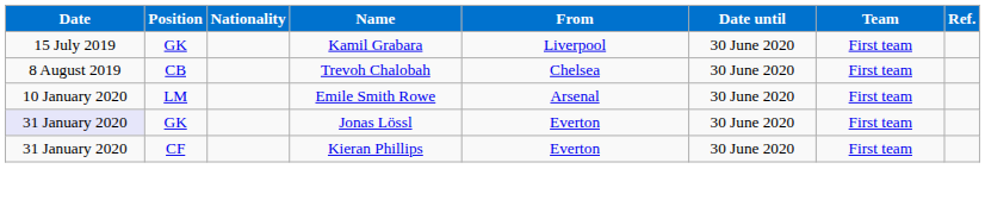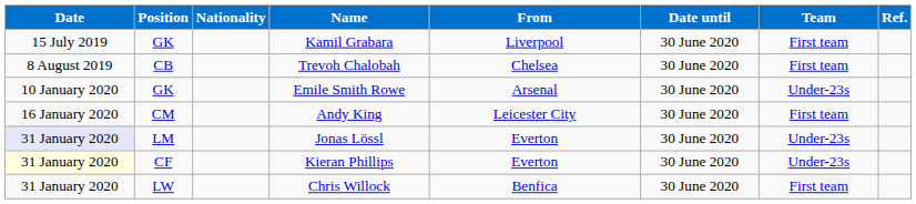 <table class="wikitable"  style="text-align:center; font-size:90%; ">
 <tr>
 <th style="background:#0072ce; color:#FFFFFF; width:120px;">Date</th>
 <th style="background:#0072ce; color:#FFFFFF; width:50px;">Position</th>
 <th style="background:#0072ce; color:#FFFFFF; width:50px;">Nationality</th>
 <th style="background:#0072ce; color:#FFFFFF; width:150px;">Name</th>
 <th style="background:#0072ce; color:#FFFFFF; width:200px;">From</th>
 <th style="background:#0072ce; color:#FFFFFF; width:110px;">Date until</th>
 <th style="background:#0072ce; color:#FFFFFF; width:110px;">Team</th>
 <th style="background:#0072ce; color:#FFFFFF; width:25px;">Ref.</th>
 </tr>
 <tr>
 <td>15 July 2019</td>
 <td><a href='#'>GK</a></td>
 <td></td>
 <td><a href='#'>Kamil Grabara</a></td>
 <td> <a href='#'>Liverpool</a></td>
 <td>30 June 2020</td>
 <td><a href='#'>First team</a></td>
 <td></td>
 </tr>
 <tr>
 <td>8 August 2019</td>
 <td><a href='#'>CB</a></td>
 <td></td>
 <td><a href='#'>Trevoh Chalobah</a></td>
 <td> <a href='#'>Chelsea</a></td>
 <td>30 June 2020</td>
 <td><a href='#'>First team</a></td>
 <td></td>
 </tr>
 <tr>
 <td>10 January 2020</td>
-<td><a href='#'>LM</a></td>
+<td><a href='#'>GK</a></td>
 <td></td>
 <td><a href='#'>Emile Smith Rowe</a></td>
 <td> <a href='#'>Arsenal</a></td>
+<td>30 June 2020</td>
+<td><a href='#'>Under-23s</a></td>
+<td></td>
+</tr>
+<tr>
+<td>16 January 2020</td>
+<td><a href='#'>CM</a></td>
+<td></td>
+<td><a href='#'>Andy King</a></td>
+<td> <a href='#'>Leicester City</a></td>
 <td>30 June 2020</td>
 <td><a href='#'>First team</a></td>
 <td></td>
 </tr>
 <tr>
 <td style="background: lavender;">31 January 2020</td>
-<td><a href='#'>GK</a></td>
+<td><a href='#'>LM</a></td>
 <td></td>
 <td><a href='#'>Jonas Lössl</a></td>
 <td> <a href='#'>Everton</a></td>
 <td>30 June 2020</td>
-<td><a href='#'>First team</a></td>
+<td><a href='#'>Under-23s</a></td>
 <td></td>
 </tr>
 <tr>
-<td>31 January 2020</td>
+<td style="background: lightyellow;">31 January 2020</td>
 <td><a href='#'>CF</a></td>
 <td></td>
 <td><a href='#'>Kieran Phillips</a></td>
 <td> <a href='#'>Everton</a></td>
 <td>30 June 2020</td>
+<td><a href='#'>Under-23s</a></td>
+<td></td>
+</tr>
+<tr>
+<td>31 January 2020</td>
+<td><a href='#'>LW</a></td>
+<td></td>
+<td><a href='#'>Chris Willock</a></td>
+<td> <a href='#'>Benfica</a></td>
+<td>30 June 2020</td>
 <td><a href='#'>First team</a></td>
 <td></td>
 </tr>
 </table>
